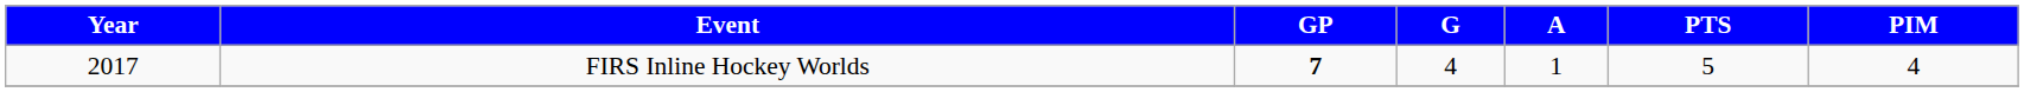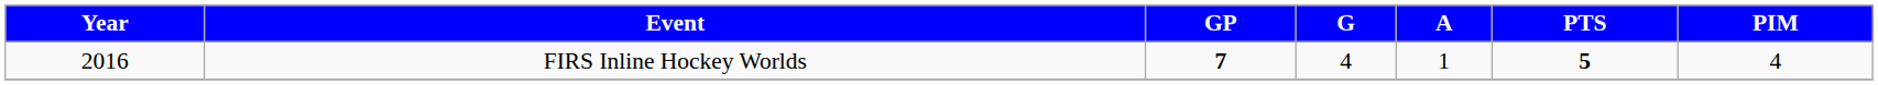 <table class="wikitable" width="80%">
 <tr align="center"  style=" background:blue;color:#FFFFFF;">
 <td><strong>Year</strong></td>
 <td><strong>Event</strong></td>
 <td><strong>GP</strong></td>
 <td><strong>G</strong></td>
 <td><strong>A</strong></td>
 <td><strong>PTS</strong></td>
 <td><strong>PIM</strong></td>
 </tr>
 <tr align="center" bgcolor="">
-<td>2017</td>
+<td>2016</td>
 <td>FIRS Inline Hockey Worlds</td>
 <td><strong>7</strong></td>
 <td>4</td>
 <td>1</td>
-<td>5</td>
+<td><strong>5</strong></td>
 <td>4</td>
 </tr>
 <tr align="center" bgcolor="">
 </tr>
 </table>
